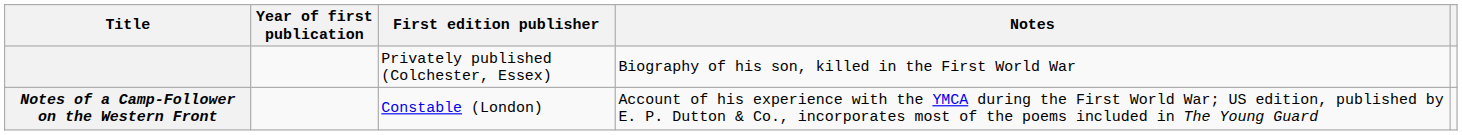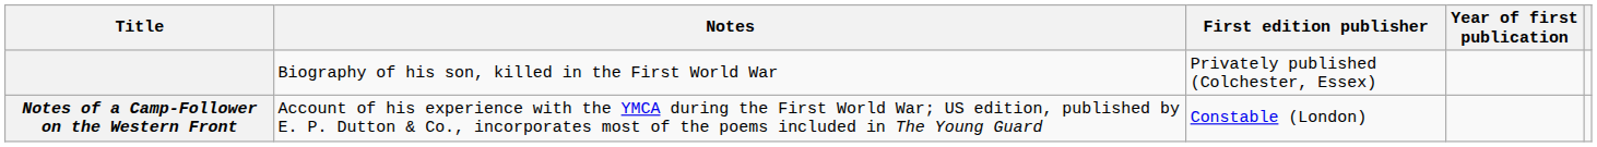 <table class="wikitable plainrowheaders sortable" style="margin-right: 0;">
 <tr>
 <th scope="col">Title</th>
+<th scope="col" class="unsortable">Notes</th>
+<th scope="col">First edition publisher</th>
 <th scope="col" style="width: 8em;">Year of first publication</th>
-<th scope="col">First edition publisher</th>
-<th scope="col" class="unsortable">Notes</th>
 <th scope="col" class="unsortable"></th>
 </tr>
 <tr>
 <th scope="row"></th>
+<td>Biography of his son, killed in the First World War</td>
+<td>Privately published (Colchester, Essex)</td>
 <td></td>
-<td>Privately published (Colchester, Essex)</td>
-<td>Biography of his son, killed in the First World War</td>
 <td style="text-align: center;"></td>
 </tr>
 <tr>
 <th scope="row"><em>Notes of a Camp-Follower on the Western Front</em></th>
+<td>Account of his experience with the <a href='#'>YMCA</a> during the First World War; US edition, published by E. P. Dutton & Co., incorporates most of the poems included in <em>The Young Guard</em></td>
+<td><a href='#'>Constable</a> (London)</td>
 <td></td>
-<td><a href='#'>Constable</a> (London)</td>
-<td>Account of his experience with the <a href='#'>YMCA</a> during the First World War; US edition, published by E. P. Dutton & Co., incorporates most of the poems included in <em>The Young Guard</em></td>
 <td style="text-align: center;"></td>
 </tr>
 </table>
